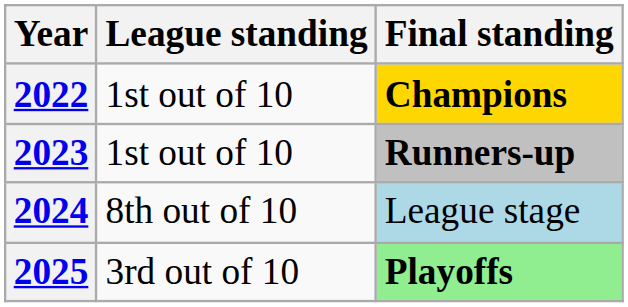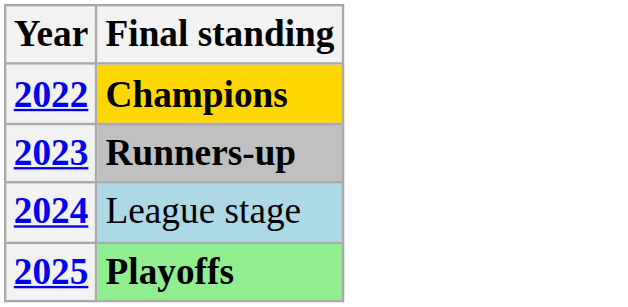 <table class="wikitable">
 <tr style="text-align:center;"|>
 <th>Year</th>
-<th>League standing</th>
 <th>Final standing</th>
 </tr>
 <tr>
 <th><a href='#'>2022</a></th>
-<td>1st out of  10</td>
 <td style="background: gold;"><strong>Champions</strong></td>
 </tr>
 <tr>
 <th><a href='#'>2023</a></th>
-<td>1st out of 10</td>
 <td style="background: silver;"><strong>Runners-up</strong></td>
 </tr>
 <tr>
 <th><a href='#'>2024</a></th>
-<td>8th out of 10</td>
 <td style="background: lightblue;">League stage</td>
 </tr>
 <tr>
 <th><a href='#'>2025</a></th>
-<td>3rd out of 10</td>
 <td style="background: lightgreen;"><strong>Playoffs</strong></td>
 </tr>
 </table>
